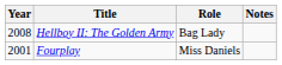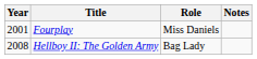 <table class="wikitable">
 <tr>
 <th>Year</th>
 <th>Title</th>
 <th>Role</th>
 <th>Notes</th>
 </tr>
 <tr>
+<td>2001</td>
+<td><em><a href='#'>Fourplay</a></em></td>
+<td>Miss Daniels</td>
+<td></td>
+</tr>
+<tr>
 <td>2008</td>
 <td><em><a href='#'>Hellboy II: The Golden Army</a></em></td>
 <td>Bag Lady</td>
 <td></td>
 </tr>
-<tr>
-<td>2001</td>
-<td><em><a href='#'>Fourplay</a></em></td>
-<td>Miss Daniels</td>
-<td></td>
-</tr>
 </table>
